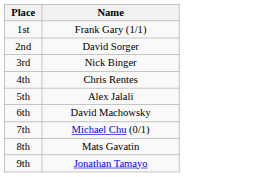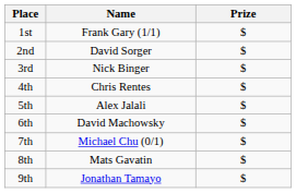 <table class="wikitable">
 <tr>
 <th width="50">Place</th>
 <th width="200">Name</th>
+<th width="125">Prize</th>
 </tr>
 <tr>
 <td align = "center">1st</td>
 <td align = "center">Frank Gary (1/1)</td>
+<td align = "center">$</td>
 </tr>
 <tr>
 <td align = "center">2nd</td>
 <td align = "center">David Sorger</td>
+<td align = "center">$</td>
 </tr>
 <tr>
 <td align = "center">3rd</td>
 <td align = "center">Nick Binger</td>
+<td align = "center">$</td>
 </tr>
 <tr>
 <td align = "center">4th</td>
 <td align = "center">Chris Rentes</td>
+<td align = "center">$</td>
 </tr>
 <tr>
 <td align = "center">5th</td>
 <td align = "center">Alex Jalali</td>
+<td align = "center">$</td>
 </tr>
 <tr>
 <td align = "center">6th</td>
 <td align = "center">David Machowsky</td>
+<td align = "center">$</td>
 </tr>
 <tr>
 <td align = "center">7th</td>
 <td align = "center"><a href='#'>Michael Chu</a> (0/1)</td>
+<td align = "center">$</td>
 </tr>
 <tr>
 <td align = "center">8th</td>
 <td align = "center">Mats Gavatin</td>
+<td align = "center">$</td>
 </tr>
 <tr>
 <td align = "center">9th</td>
 <td align = "center"><a href='#'>Jonathan Tamayo</a></td>
+<td align = "center">$</td>
 </tr>
 </table>
